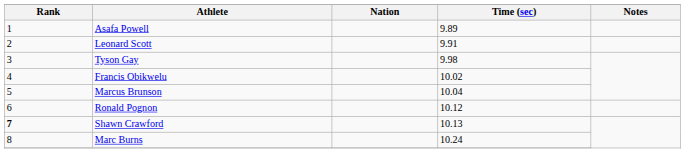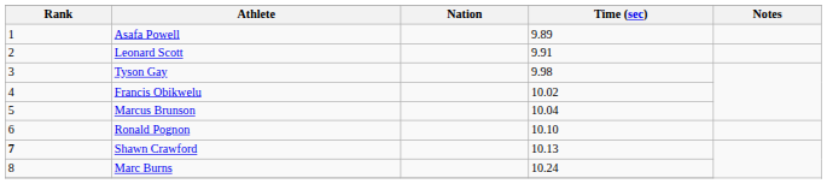 <table class="wikitable" width=85%>
 <tr>
 </tr>
 <tr>
 <th>Rank</th>
 <th>Athlete</th>
 <th>Nation</th>
 <th>Time (<a href='#'>sec</a>)</th>
 <th>Notes</th>
 </tr>
 <tr>
 <td>1</td>
 <td><a href='#'>Asafa Powell</a></td>
 <td></td>
 <td>9.89</td>
 <td></td>
 </tr>
 <tr>
 <td>2</td>
 <td><a href='#'>Leonard Scott</a></td>
 <td></td>
 <td>9.91</td>
 <td></td>
 </tr>
 <tr>
 <td>3</td>
 <td><a href='#'>Tyson Gay</a></td>
 <td></td>
 <td>9.98</td>
 </tr>
 <tr>
 <td>4</td>
 <td><a href='#'>Francis Obikwelu</a></td>
 <td></td>
 <td>10.02</td>
 </tr>
 <tr>
 <td>5</td>
 <td><a href='#'>Marcus Brunson</a></td>
 <td></td>
 <td>10.04</td>
 </tr>
 <tr>
 <td>6</td>
 <td><a href='#'>Ronald Pognon</a></td>
 <td></td>
-<td>10.12</td>
+<td>10.10</td>
 <td></td>
 </tr>
 <tr>
 <td><strong>7</strong></td>
 <td><a href='#'>Shawn Crawford</a></td>
 <td></td>
 <td>10.13</td>
 </tr>
 <tr>
 <td>8</td>
 <td><a href='#'>Marc Burns</a></td>
 <td></td>
 <td>10.24</td>
 </tr>
 <tr>
 </tr>
 </table>
